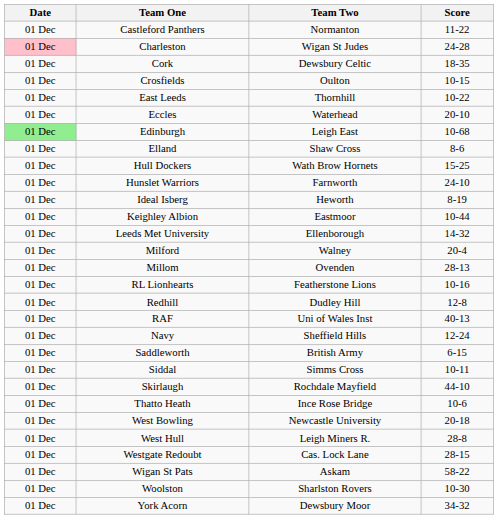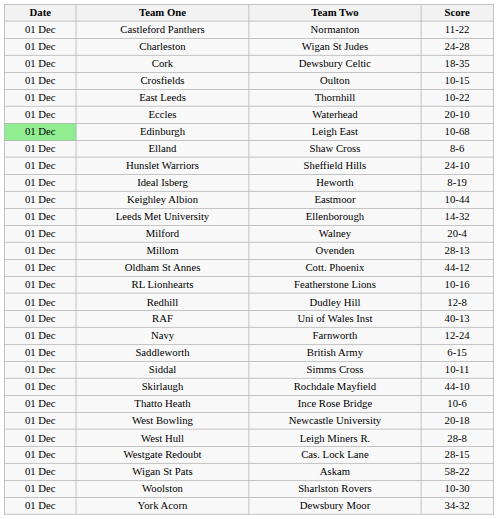 <table class="wikitable" style="text-align: center">
 <tr>
 <th width=100>Date</th>
 <th width=250>Team One</th>
 <th width=250>Team Two</th>
 <th width=100>Score</th>
 </tr>
 <tr>
 <td>01 Dec</td>
 <td>Castleford Panthers</td>
 <td>Normanton</td>
 <td>11-22</td>
 </tr>
 <tr>
-<td style="background: pink;">01 Dec</td>
+<td>01 Dec</td>
 <td>Charleston</td>
 <td>Wigan St Judes</td>
 <td>24-28</td>
 </tr>
 <tr>
 <td>01 Dec</td>
 <td>Cork</td>
 <td>Dewsbury Celtic</td>
 <td>18-35</td>
 </tr>
 <tr>
 <td>01 Dec</td>
 <td>Crosfields</td>
 <td>Oulton</td>
 <td>10-15</td>
 </tr>
 <tr>
 <td>01 Dec</td>
 <td>East Leeds</td>
 <td>Thornhill</td>
 <td>10-22</td>
 </tr>
 <tr>
 <td>01 Dec</td>
 <td>Eccles</td>
 <td>Waterhead</td>
 <td>20-10</td>
 </tr>
 <tr>
 <td style="background: lightgreen;">01 Dec</td>
 <td>Edinburgh</td>
 <td>Leigh East</td>
 <td>10-68</td>
 </tr>
 <tr>
 <td>01 Dec</td>
 <td>Elland</td>
 <td>Shaw Cross</td>
 <td>8-6</td>
 </tr>
 <tr>
 <td>01 Dec</td>
-<td>Hull Dockers</td>
-<td>Wath Brow Hornets</td>
-<td>15-25</td>
-</tr>
-<tr>
-<td>01 Dec</td>
 <td>Hunslet Warriors</td>
-<td>Farnworth</td>
+<td>Sheffield Hills</td>
 <td>24-10</td>
 </tr>
 <tr>
 <td>01 Dec</td>
 <td>Ideal Isberg</td>
 <td>Heworth</td>
 <td>8-19</td>
 </tr>
 <tr>
 <td>01 Dec</td>
 <td>Keighley Albion</td>
 <td>Eastmoor</td>
 <td>10-44</td>
 </tr>
 <tr>
 <td>01 Dec</td>
 <td>Leeds Met University</td>
 <td>Ellenborough</td>
 <td>14-32</td>
 </tr>
 <tr>
 <td>01 Dec</td>
 <td>Milford</td>
 <td>Walney</td>
 <td>20-4</td>
 </tr>
 <tr>
 <td>01 Dec</td>
 <td>Millom</td>
 <td>Ovenden</td>
 <td>28-13</td>
 </tr>
 <tr>
 <td>01 Dec</td>
+<td>Oldham St Annes</td>
+<td>Cott. Phoenix</td>
+<td>44-12</td>
+</tr>
+<tr>
+<td>01 Dec</td>
 <td>RL Lionhearts</td>
 <td>Featherstone Lions</td>
 <td>10-16</td>
 </tr>
 <tr>
 <td>01 Dec</td>
 <td>Redhill</td>
 <td>Dudley Hill</td>
 <td>12-8</td>
 </tr>
 <tr>
 <td>01 Dec</td>
 <td>RAF</td>
 <td>Uni of Wales Inst</td>
 <td>40-13</td>
 </tr>
 <tr>
 <td>01 Dec</td>
 <td>Navy</td>
-<td>Sheffield Hills</td>
+<td>Farnworth</td>
 <td>12-24</td>
 </tr>
 <tr>
 <td>01 Dec</td>
 <td>Saddleworth</td>
 <td>British Army</td>
 <td>6-15</td>
 </tr>
 <tr>
 <td>01 Dec</td>
 <td>Siddal</td>
 <td>Simms Cross</td>
 <td>10-11</td>
 </tr>
 <tr>
 <td>01 Dec</td>
 <td>Skirlaugh</td>
 <td>Rochdale Mayfield</td>
 <td>44-10</td>
 </tr>
 <tr>
 <td>01 Dec</td>
 <td>Thatto Heath</td>
 <td>Ince Rose Bridge</td>
 <td>10-6</td>
 </tr>
 <tr>
 <td>01 Dec</td>
 <td>West Bowling</td>
 <td>Newcastle University</td>
 <td>20-18</td>
 </tr>
 <tr>
 <td>01 Dec</td>
 <td>West Hull</td>
 <td>Leigh Miners R.</td>
 <td>28-8</td>
 </tr>
 <tr>
 <td>01 Dec</td>
 <td>Westgate Redoubt</td>
 <td>Cas. Lock Lane</td>
 <td>28-15</td>
 </tr>
 <tr>
 <td>01 Dec</td>
 <td>Wigan St Pats</td>
 <td>Askam</td>
 <td>58-22</td>
 </tr>
 <tr>
 <td>01 Dec</td>
 <td>Woolston</td>
 <td>Sharlston Rovers</td>
 <td>10-30</td>
 </tr>
 <tr>
 <td>01 Dec</td>
 <td>York Acorn</td>
 <td>Dewsbury Moor</td>
 <td>34-32</td>
 </tr>
 </table>
